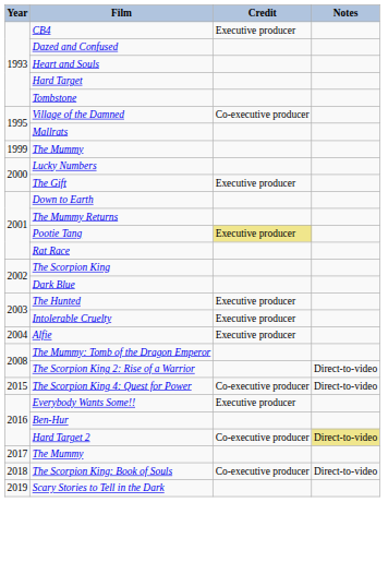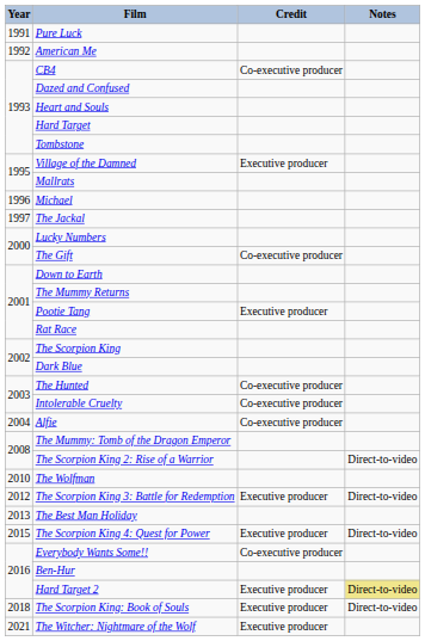 <table class="wikitable" style="font-size:95%;">
 <tr>
 <th style="background:#B0C4DE;">Year</th>
 <th style="background:#B0C4DE;">Film</th>
 <th style="background:#B0C4DE;">Credit</th>
 <th style="background:#B0C4DE;">Notes</th>
 </tr>
 <tr>
+<td>1991</td>
+<td><em><a href='#'>Pure Luck</a></em></td>
+<td></td>
+<td></td>
+</tr>
+<tr>
+<td>1992</td>
+<td><em><a href='#'>American Me</a></em></td>
+<td></td>
+<td></td>
+</tr>
+<tr>
 <td rowspan=5>1993</td>
 <td><em><a href='#'>CB4</a></em></td>
-<td>Executive producer</td>
+<td>Co-executive producer</td>
 <td></td>
 </tr>
 <tr>
 <td><em><a href='#'>Dazed and Confused</a></em></td>
 <td></td>
 <td></td>
 </tr>
 <tr>
 <td><em><a href='#'>Heart and Souls</a></em></td>
 <td></td>
 <td></td>
 </tr>
 <tr>
 <td><em><a href='#'>Hard Target</a></em></td>
 <td></td>
 <td></td>
 </tr>
 <tr>
 <td><em><a href='#'>Tombstone</a></em></td>
 <td></td>
 <td></td>
 </tr>
 <tr>
 <td rowspan=2>1995</td>
 <td><em><a href='#'>Village of the Damned</a></em></td>
-<td>Co-executive producer</td>
+<td>Executive producer</td>
 <td></td>
 </tr>
 <tr>
 <td><em><a href='#'>Mallrats</a></em></td>
 <td></td>
 <td></td>
 </tr>
 <tr>
-<td>1999</td>
-<td><em><a href='#'>The Mummy</a></em></td>
+<td>1996</td>
+<td><em><a href='#'>Michael</a></em></td>
+<td></td>
+<td></td>
+</tr>
+<tr>
+<td>1997</td>
+<td><em><a href='#'>The Jackal</a></em></td>
 <td></td>
 <td></td>
 </tr>
 <tr>
 <td rowspan=2>2000</td>
 <td><em><a href='#'>Lucky Numbers</a></em></td>
 <td></td>
 <td></td>
 </tr>
 <tr>
 <td><em><a href='#'>The Gift</a></em></td>
-<td>Executive producer</td>
+<td>Co-executive producer</td>
 <td></td>
 </tr>
 <tr>
 <td rowspan=4>2001</td>
 <td><em><a href='#'>Down to Earth</a></em></td>
 <td></td>
 <td></td>
 </tr>
 <tr>
 <td><em><a href='#'>The Mummy Returns</a></em></td>
 <td></td>
 <td></td>
 </tr>
 <tr>
 <td><em><a href='#'>Pootie Tang</a></em></td>
-<td style="background: khaki;">Executive producer</td>
+<td>Executive producer</td>
 <td></td>
 </tr>
 <tr>
 <td><em><a href='#'>Rat Race</a></em></td>
 <td></td>
 <td></td>
 </tr>
 <tr>
 <td rowspan=2>2002</td>
 <td><em><a href='#'>The Scorpion King</a></em></td>
 <td></td>
 <td></td>
 </tr>
 <tr>
 <td><em><a href='#'>Dark Blue</a></em></td>
 <td></td>
 <td></td>
 </tr>
 <tr>
 <td rowspan=2>2003</td>
 <td><em><a href='#'>The Hunted</a></em></td>
-<td>Executive producer</td>
+<td>Co-executive producer</td>
 <td></td>
 </tr>
 <tr>
 <td><em><a href='#'>Intolerable Cruelty</a></em></td>
-<td>Executive producer</td>
+<td>Co-executive producer</td>
 <td></td>
 </tr>
 <tr>
 <td>2004</td>
 <td><em><a href='#'>Alfie</a></em></td>
-<td>Executive producer</td>
+<td>Co-executive producer</td>
 <td></td>
 </tr>
 <tr>
 <td rowspan=2>2008</td>
 <td><em><a href='#'>The Mummy: Tomb of the Dragon Emperor</a></em></td>
 <td></td>
 <td></td>
 </tr>
 <tr>
 <td><em><a href='#'>The Scorpion King 2: Rise of a Warrior</a></em></td>
 <td></td>
 <td>Direct-to-video</td>
 </tr>
 <tr>
+<td>2010</td>
+<td><em><a href='#'>The Wolfman</a></em></td>
+<td></td>
+<td></td>
+</tr>
+<tr>
+<td>2012</td>
+<td><em><a href='#'>The Scorpion King 3: Battle for Redemption</a></em></td>
+<td>Executive producer</td>
+<td>Direct-to-video</td>
+</tr>
+<tr>
+<td>2013</td>
+<td><em><a href='#'>The Best Man Holiday</a></em></td>
+<td></td>
+<td></td>
+</tr>
+<tr>
 <td>2015</td>
 <td><em><a href='#'>The Scorpion King 4: Quest for Power</a></em></td>
-<td>Co-executive producer</td>
+<td>Executive producer</td>
 <td>Direct-to-video</td>
 </tr>
 <tr>
 <td rowspan=3>2016</td>
 <td><em><a href='#'>Everybody Wants Some!!</a></em></td>
-<td>Executive producer</td>
+<td>Co-executive producer</td>
 <td></td>
 </tr>
 <tr>
 <td><em><a href='#'>Ben-Hur</a></em></td>
 <td></td>
 <td></td>
 </tr>
 <tr>
 <td><em><a href='#'>Hard Target 2</a></em></td>
-<td>Co-executive producer</td>
+<td>Executive producer</td>
 <td style="background: khaki;">Direct-to-video</td>
-</tr>
-<tr>
-<td>2017</td>
-<td><em><a href='#'>The Mummy</a></em></td>
-<td></td>
-<td></td>
 </tr>
 <tr>
 <td>2018</td>
 <td><em><a href='#'>The Scorpion King: Book of Souls</a></em></td>
-<td>Co-executive producer</td>
+<td>Executive producer</td>
 <td>Direct-to-video</td>
 </tr>
 <tr>
-<td>2019</td>
-<td><em><a href='#'>Scary Stories to Tell in the Dark</a></em></td>
-<td></td>
+<td>2021</td>
+<td><em><a href='#'>The Witcher: Nightmare of the Wolf</a></em></td>
+<td>Executive producer</td>
 <td></td>
 </tr>
 </table>
